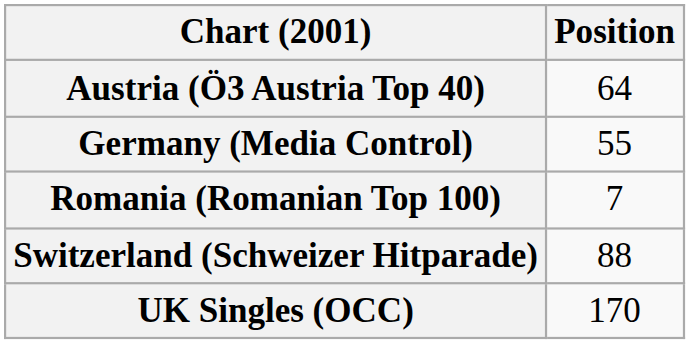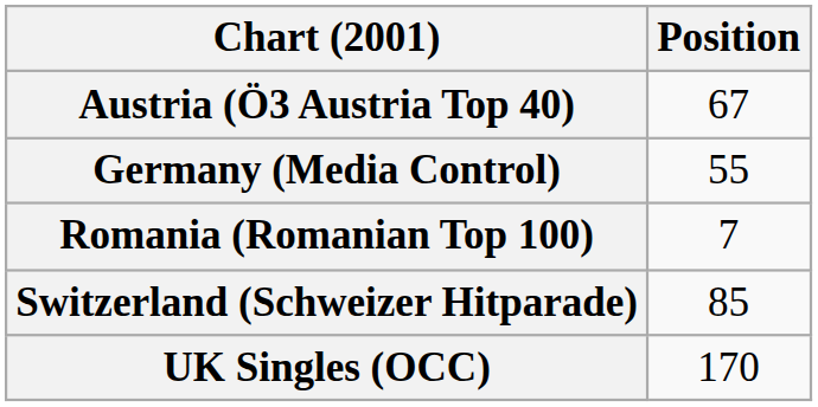 <table class="wikitable sortable plainrowheaders" style="text-align:center">
 <tr>
 <th scope="col">Chart (2001)</th>
 <th scope="col">Position</th>
 </tr>
 <tr>
 <th scope="row">Austria (Ö3 Austria Top 40)</th>
-<td>64</td>
+<td>67</td>
 </tr>
 <tr>
 <th scope="row">Germany (Media Control)</th>
 <td>55</td>
 </tr>
 <tr>
 <th scope="row">Romania (Romanian Top 100)</th>
 <td>7</td>
 </tr>
 <tr>
 <th scope="row">Switzerland (Schweizer Hitparade)</th>
-<td>88</td>
+<td>85</td>
 </tr>
 <tr>
 <th scope="row">UK Singles (OCC)</th>
 <td>170</td>
 </tr>
 </table>
